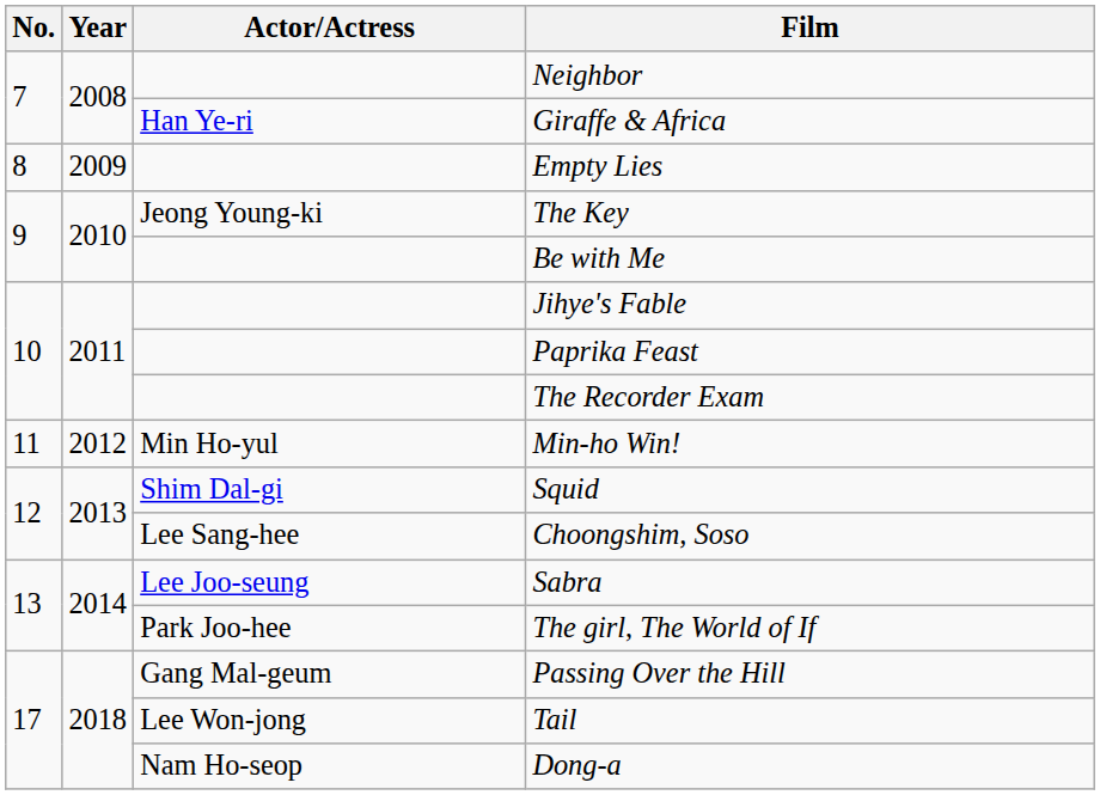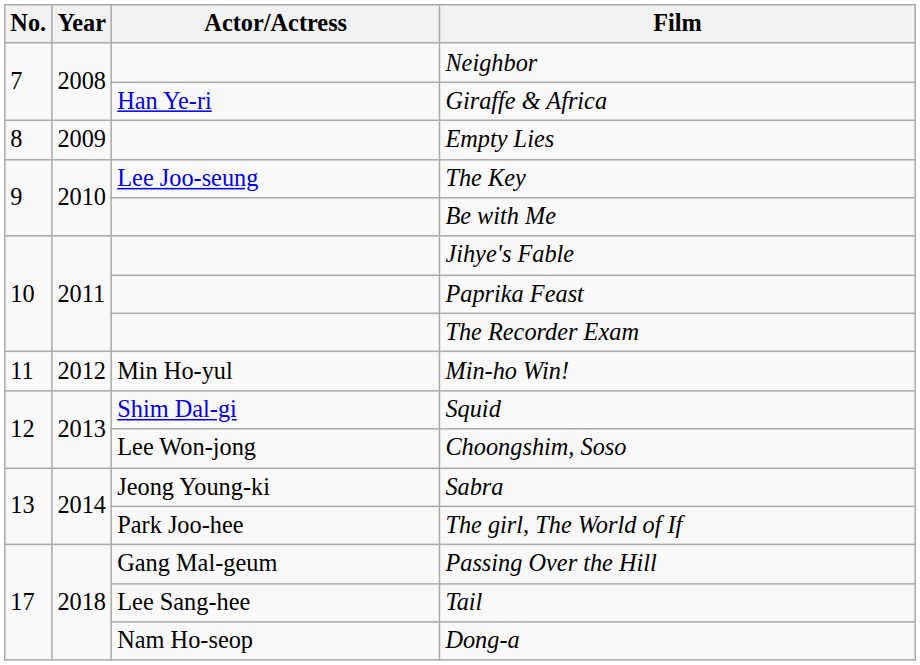 <table class=wikitable style="width:600px">
 <tr>
 <th width=10>No.</th>
 <th width=10>Year</th>
 <th>Actor/Actress</th>
 <th>Film</th>
 </tr>
 <tr>
 <td rowspan=2>7</td>
 <td rowspan=2>2008</td>
 <td></td>
 <td><em>Neighbor</em></td>
 </tr>
 <tr>
 <td><a href='#'>Han Ye-ri</a></td>
 <td><em>Giraffe & Africa</em></td>
 </tr>
 <tr>
 <td>8</td>
 <td>2009</td>
 <td></td>
 <td><em>Empty Lies</em></td>
 </tr>
 <tr>
 <td rowspan=2>9</td>
 <td rowspan=2>2010</td>
-<td>Jeong Young-ki</td>
+<td><a href='#'>Lee Joo-seung</a></td>
 <td><em>The Key</em></td>
 </tr>
 <tr>
 <td></td>
 <td><em>Be with Me</em></td>
 </tr>
 <tr>
 <td rowspan=3>10</td>
 <td rowspan=3>2011</td>
 <td></td>
 <td><em>Jihye's Fable</em></td>
 </tr>
 <tr>
 <td></td>
 <td><em>Paprika Feast</em></td>
 </tr>
 <tr>
 <td></td>
 <td><em>The Recorder Exam</em></td>
 </tr>
 <tr>
 <td>11</td>
 <td>2012</td>
 <td>Min Ho-yul</td>
 <td><em>Min-ho Win!</em></td>
 </tr>
 <tr>
 <td rowspan=2>12</td>
 <td rowspan=2>2013</td>
 <td><a href='#'>Shim Dal-gi</a></td>
 <td><em>Squid</em></td>
 </tr>
 <tr>
-<td>Lee Sang-hee</td>
+<td>Lee Won-jong</td>
 <td><em>Choongshim, Soso</em></td>
 </tr>
 <tr>
 <td rowspan=2>13</td>
 <td rowspan=2>2014</td>
-<td><a href='#'>Lee Joo-seung</a></td>
+<td>Jeong Young-ki</td>
 <td><em>Sabra</em></td>
 </tr>
 <tr>
 <td>Park Joo-hee</td>
 <td><em>The girl</em>, <em>The World of If</em></td>
 </tr>
 <tr>
 <td rowspan=3>17</td>
 <td rowspan=3>2018</td>
 <td>Gang Mal-geum</td>
 <td><em>Passing Over the Hill</em></td>
 </tr>
 <tr>
-<td>Lee Won-jong</td>
+<td>Lee Sang-hee</td>
 <td><em>Tail</em></td>
 </tr>
 <tr>
 <td>Nam Ho-seop</td>
 <td><em>Dong-a</em></td>
 </tr>
 </table>
